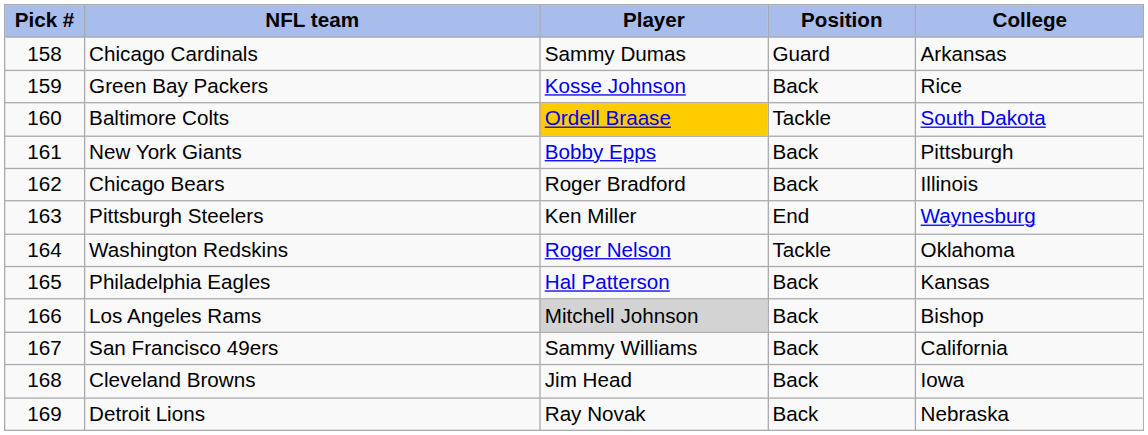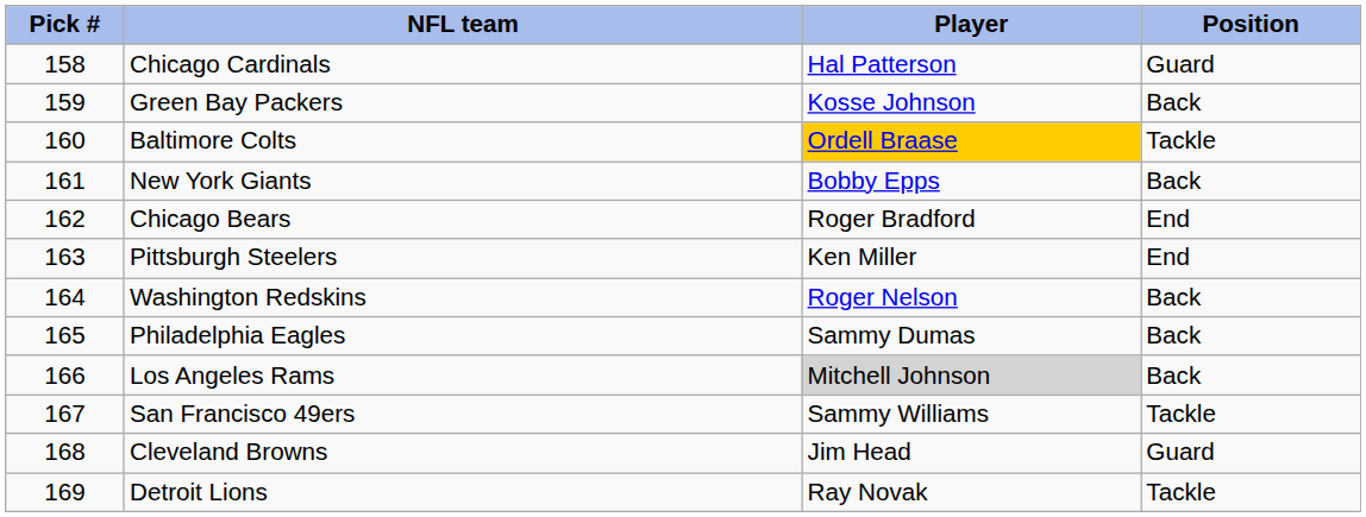 <table class="wikitable sortable sortable" style="width: 100%">
 <tr>
 <th style="background:#a8bdec; width:7%;">Pick #</th>
 <th style="width:40%; background:#a8bdec;">NFL team</th>
 <th style="width:20%; background:#a8bdec;">Player</th>
 <th style="width:13%; background:#a8bdec;">Position</th>
-<th style="background:#A8BDEC;">College</th>
 </tr>
 <tr>
 <td align=center>158</td>
 <td>Chicago Cardinals</td>
-<td>Sammy Dumas</td>
+<td><a href='#'>Hal Patterson</a></td>
 <td>Guard</td>
-<td>Arkansas</td>
 </tr>
 <tr>
 <td align=center>159</td>
 <td>Green Bay Packers</td>
 <td><a href='#'>Kosse Johnson</a></td>
 <td>Back</td>
-<td>Rice</td>
 </tr>
 <tr>
 <td align=center>160</td>
 <td>Baltimore Colts</td>
 <td style="background:#fc0;"><a href='#'>Ordell Braase</a></td>
 <td>Tackle</td>
-<td><a href='#'>South Dakota</a></td>
 </tr>
 <tr>
 <td align=center>161</td>
 <td>New York Giants</td>
 <td><a href='#'>Bobby Epps</a></td>
 <td>Back</td>
-<td>Pittsburgh</td>
 </tr>
 <tr>
 <td align=center>162</td>
 <td>Chicago Bears</td>
 <td>Roger Bradford</td>
-<td>Back</td>
-<td>Illinois</td>
+<td>End</td>
 </tr>
 <tr>
 <td align=center>163</td>
 <td>Pittsburgh Steelers</td>
 <td>Ken Miller</td>
 <td>End</td>
-<td><a href='#'>Waynesburg</a></td>
 </tr>
 <tr>
 <td align=center>164</td>
 <td>Washington Redskins</td>
 <td><a href='#'>Roger Nelson</a></td>
-<td>Tackle</td>
-<td>Oklahoma</td>
+<td>Back</td>
 </tr>
 <tr>
 <td align=center>165</td>
 <td>Philadelphia Eagles</td>
-<td><a href='#'>Hal Patterson</a></td>
+<td>Sammy Dumas</td>
 <td>Back</td>
-<td>Kansas</td>
 </tr>
 <tr>
 <td align=center>166</td>
 <td>Los Angeles Rams</td>
 <td style="background: lightgrey;">Mitchell Johnson</td>
 <td>Back</td>
-<td>Bishop</td>
 </tr>
 <tr>
 <td align=center>167</td>
 <td>San Francisco 49ers</td>
 <td>Sammy Williams</td>
-<td>Back</td>
-<td>California</td>
+<td>Tackle</td>
 </tr>
 <tr>
 <td align=center>168</td>
 <td>Cleveland Browns</td>
 <td>Jim Head</td>
-<td>Back</td>
-<td>Iowa</td>
+<td>Guard</td>
 </tr>
 <tr>
 <td align=center>169</td>
 <td>Detroit Lions</td>
 <td>Ray Novak</td>
-<td>Back</td>
-<td>Nebraska</td>
+<td>Tackle</td>
 </tr>
 </table>
